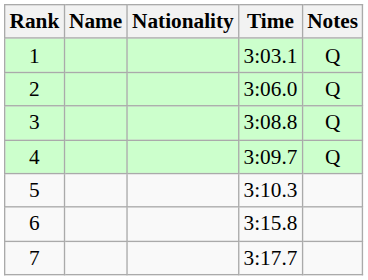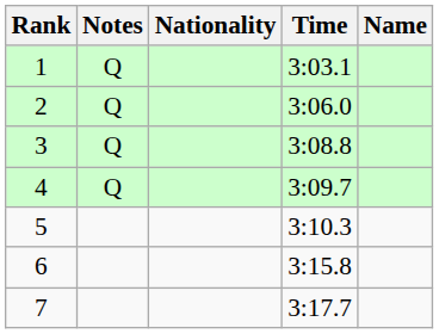 <table class="wikitable sortable" style="text-align:center">
 <tr>
 <th>Rank</th>
-<th>Name</th>
+<th class="unsortable">Notes</th>
 <th>Nationality</th>
 <th>Time</th>
-<th class="unsortable">Notes</th>
+<th>Name</th>
 </tr>
 <tr bgcolor="#ccffcc">
 <td>1</td>
-<td align="left"></td>
+<td>Q</td>
 <td align="left"></td>
 <td>3:03.1</td>
-<td>Q</td>
+<td align="left"></td>
 </tr>
 <tr bgcolor="#ccffcc">
 <td>2</td>
-<td align="left"></td>
+<td>Q</td>
 <td align="left"></td>
 <td>3:06.0</td>
-<td>Q</td>
+<td align="left"></td>
 </tr>
 <tr bgcolor="#ccffcc">
 <td>3</td>
-<td align="left"></td>
+<td>Q</td>
 <td align="left"></td>
 <td>3:08.8</td>
-<td>Q</td>
+<td align="left"></td>
 </tr>
 <tr bgcolor="#ccffcc">
 <td>4</td>
-<td align="left"></td>
+<td>Q</td>
 <td align="left"></td>
 <td>3:09.7</td>
-<td>Q</td>
+<td align="left"></td>
 </tr>
 <tr>
 <td>5</td>
-<td align="left"></td>
+<td></td>
 <td align="left"></td>
 <td>3:10.3</td>
-<td></td>
+<td align="left"></td>
 </tr>
 <tr>
 <td>6</td>
-<td align="left"></td>
+<td></td>
 <td align="left"></td>
 <td>3:15.8</td>
-<td></td>
+<td align="left"></td>
 </tr>
 <tr>
 <td>7</td>
-<td align="left"></td>
+<td></td>
 <td align="left"></td>
 <td>3:17.7</td>
-<td></td>
+<td align="left"></td>
 </tr>
 </table>
